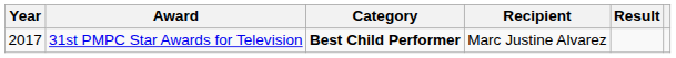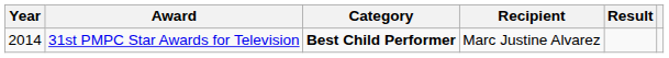 <table class="wikitable">
 <tr>
 <th>Year</th>
 <th>Award</th>
 <th>Category</th>
 <th>Recipient</th>
 <th>Result</th>
 <th></th>
 </tr>
 <tr>
-<td>2017</td>
+<td>2014</td>
 <td><a href='#'>31st PMPC Star Awards for Television</a></td>
 <td><strong>Best Child Performer</strong></td>
 <td>Marc Justine Alvarez</td>
 <td></td>
 <td></td>
 </tr>
 </table>
